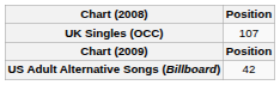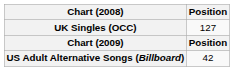 <table class="wikitable plainrowheaders">
 <tr>
 <th scope="col">Chart (2008)</th>
 <th scope="col">Position</th>
 </tr>
 <tr>
 <th scope="row">UK Singles (OCC)</th>
-<td align="center">107</td>
+<td align="center">127</td>
 </tr>
 <tr>
 <th scope="col">Chart (2009)</th>
 <th scope="col">Position</th>
 </tr>
 <tr>
 <th scope="row">US Adult Alternative Songs (<em>Billboard</em>)</th>
 <td align="center">42</td>
 </tr>
 </table>
